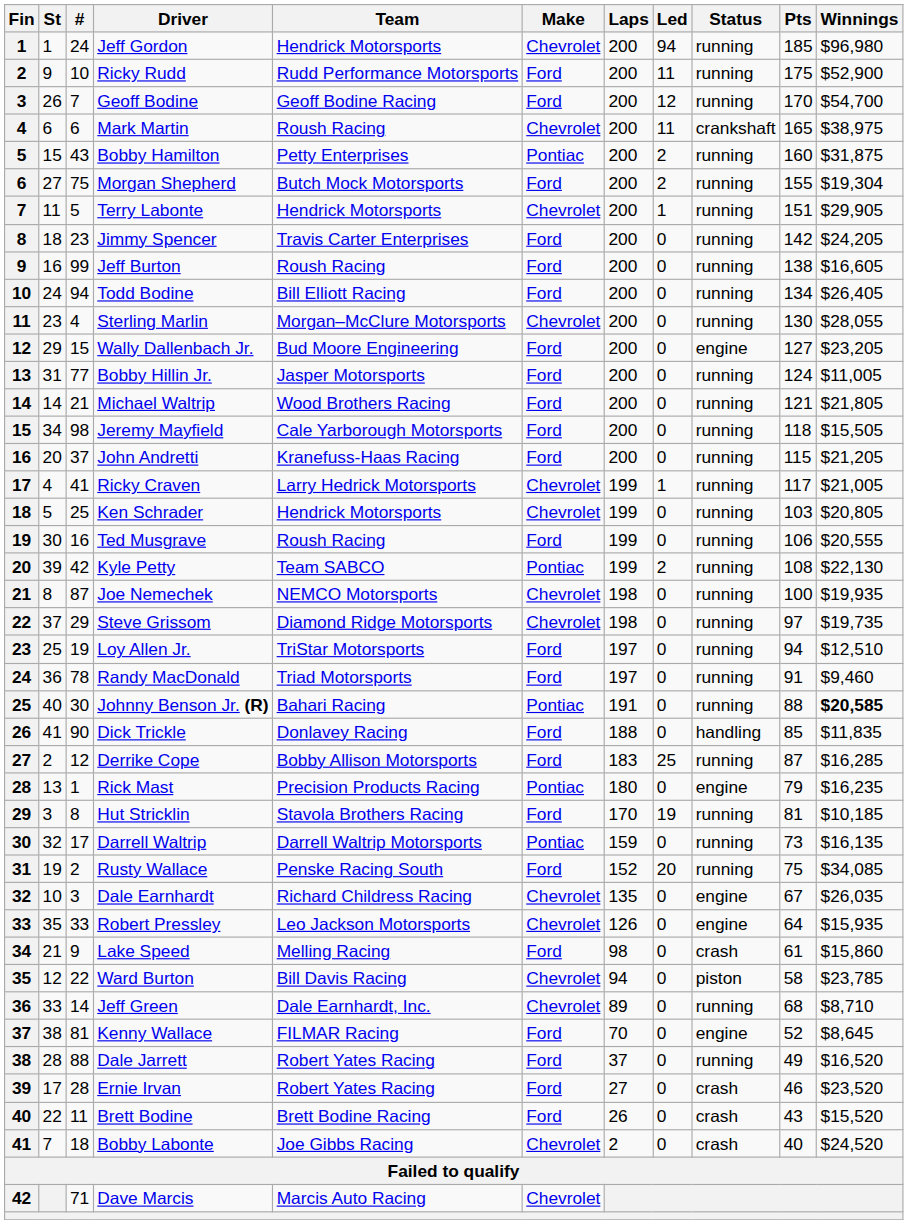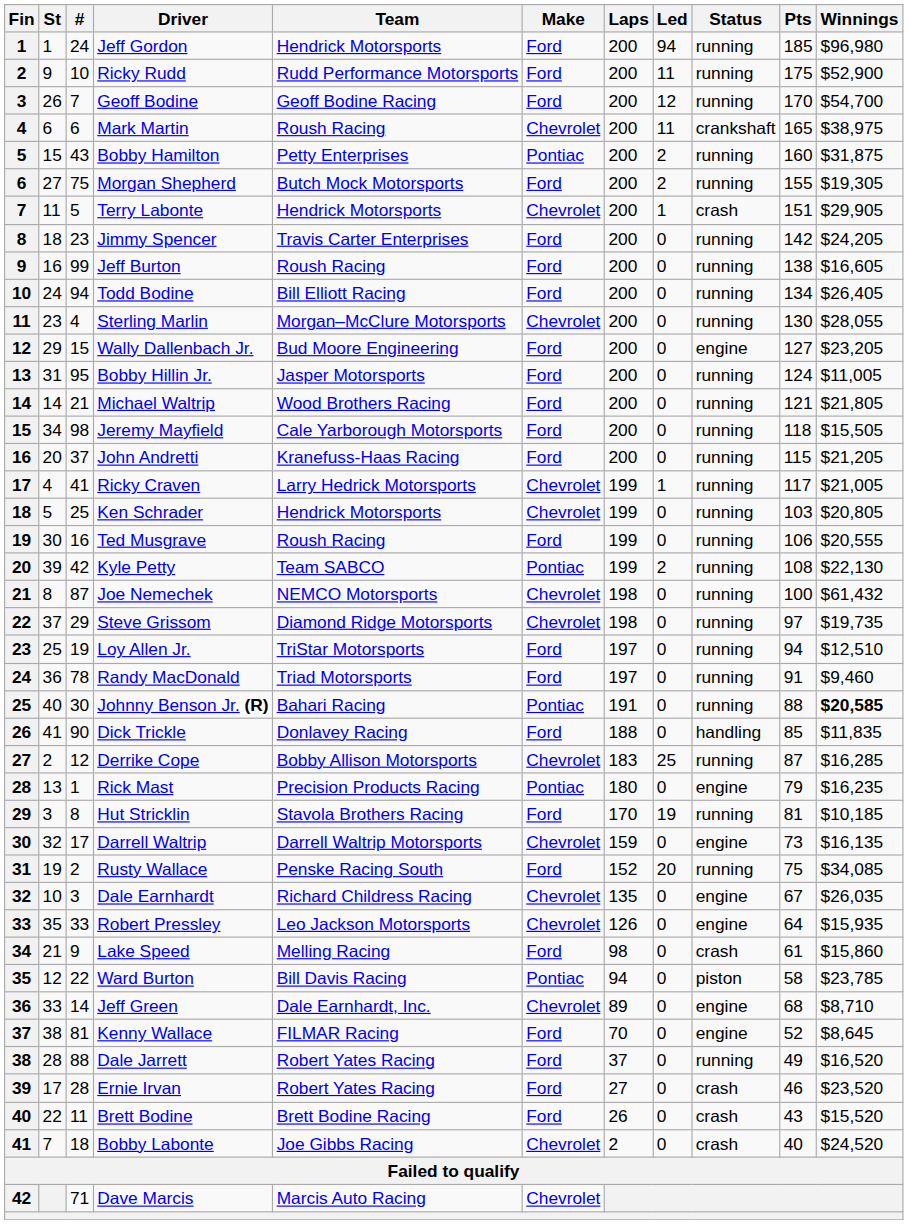 <table class="wikitable" style="font-size:95%">
 <tr>
 <th>Fin</th>
 <th>St</th>
 <th>#</th>
 <th>Driver</th>
 <th>Team</th>
 <th>Make</th>
 <th>Laps</th>
 <th>Led</th>
 <th>Status</th>
 <th>Pts</th>
 <th>Winnings</th>
 </tr>
 <tr>
 <th>1</th>
 <td>1</td>
 <td>24</td>
 <td><a href='#'>Jeff Gordon</a></td>
 <td><a href='#'>Hendrick Motorsports</a></td>
-<td><a href='#'>Chevrolet</a></td>
+<td><a href='#'>Ford</a></td>
 <td>200</td>
 <td>94</td>
 <td>running</td>
 <td>185</td>
 <td>$96,980</td>
 </tr>
 <tr>
 <th>2</th>
 <td>9</td>
 <td>10</td>
 <td><a href='#'>Ricky Rudd</a></td>
 <td><a href='#'>Rudd Performance Motorsports</a></td>
 <td><a href='#'>Ford</a></td>
 <td>200</td>
 <td>11</td>
 <td>running</td>
 <td>175</td>
 <td>$52,900</td>
 </tr>
 <tr>
 <th>3</th>
 <td>26</td>
 <td>7</td>
 <td><a href='#'>Geoff Bodine</a></td>
 <td><a href='#'>Geoff Bodine Racing</a></td>
 <td><a href='#'>Ford</a></td>
 <td>200</td>
 <td>12</td>
 <td>running</td>
 <td>170</td>
 <td>$54,700</td>
 </tr>
 <tr>
 <th>4</th>
 <td>6</td>
 <td>6</td>
 <td><a href='#'>Mark Martin</a></td>
 <td><a href='#'>Roush Racing</a></td>
 <td><a href='#'>Chevrolet</a></td>
 <td>200</td>
 <td>11</td>
 <td>crankshaft</td>
 <td>165</td>
 <td>$38,975</td>
 </tr>
 <tr>
 <th>5</th>
 <td>15</td>
 <td>43</td>
 <td><a href='#'>Bobby Hamilton</a></td>
 <td><a href='#'>Petty Enterprises</a></td>
 <td><a href='#'>Pontiac</a></td>
 <td>200</td>
 <td>2</td>
 <td>running</td>
 <td>160</td>
 <td>$31,875</td>
 </tr>
 <tr>
 <th>6</th>
 <td>27</td>
 <td>75</td>
 <td><a href='#'>Morgan Shepherd</a></td>
 <td><a href='#'>Butch Mock Motorsports</a></td>
 <td><a href='#'>Ford</a></td>
 <td>200</td>
 <td>2</td>
 <td>running</td>
 <td>155</td>
-<td>$19,304</td>
+<td>$19,305</td>
 </tr>
 <tr>
 <th>7</th>
 <td>11</td>
 <td>5</td>
 <td><a href='#'>Terry Labonte</a></td>
 <td><a href='#'>Hendrick Motorsports</a></td>
 <td><a href='#'>Chevrolet</a></td>
 <td>200</td>
 <td>1</td>
-<td>running</td>
+<td>crash</td>
 <td>151</td>
 <td>$29,905</td>
 </tr>
 <tr>
 <th>8</th>
 <td>18</td>
 <td>23</td>
 <td><a href='#'>Jimmy Spencer</a></td>
 <td><a href='#'>Travis Carter Enterprises</a></td>
 <td><a href='#'>Ford</a></td>
 <td>200</td>
 <td>0</td>
 <td>running</td>
 <td>142</td>
 <td>$24,205</td>
 </tr>
 <tr>
 <th>9</th>
 <td>16</td>
 <td>99</td>
 <td><a href='#'>Jeff Burton</a></td>
 <td><a href='#'>Roush Racing</a></td>
 <td><a href='#'>Ford</a></td>
 <td>200</td>
 <td>0</td>
 <td>running</td>
 <td>138</td>
 <td>$16,605</td>
 </tr>
 <tr>
 <th>10</th>
 <td>24</td>
 <td>94</td>
 <td><a href='#'>Todd Bodine</a></td>
 <td><a href='#'>Bill Elliott Racing</a></td>
 <td><a href='#'>Ford</a></td>
 <td>200</td>
 <td>0</td>
 <td>running</td>
 <td>134</td>
 <td>$26,405</td>
 </tr>
 <tr>
 <th>11</th>
 <td>23</td>
 <td>4</td>
 <td><a href='#'>Sterling Marlin</a></td>
 <td><a href='#'>Morgan–McClure Motorsports</a></td>
 <td><a href='#'>Chevrolet</a></td>
 <td>200</td>
 <td>0</td>
 <td>running</td>
 <td>130</td>
 <td>$28,055</td>
 </tr>
 <tr>
 <th>12</th>
 <td>29</td>
 <td>15</td>
 <td><a href='#'>Wally Dallenbach Jr.</a></td>
 <td><a href='#'>Bud Moore Engineering</a></td>
 <td><a href='#'>Ford</a></td>
 <td>200</td>
 <td>0</td>
 <td>engine</td>
 <td>127</td>
 <td>$23,205</td>
 </tr>
 <tr>
 <th>13</th>
 <td>31</td>
-<td>77</td>
+<td>95</td>
 <td><a href='#'>Bobby Hillin Jr.</a></td>
 <td><a href='#'>Jasper Motorsports</a></td>
 <td><a href='#'>Ford</a></td>
 <td>200</td>
 <td>0</td>
 <td>running</td>
 <td>124</td>
 <td>$11,005</td>
 </tr>
 <tr>
 <th>14</th>
 <td>14</td>
 <td>21</td>
 <td><a href='#'>Michael Waltrip</a></td>
 <td><a href='#'>Wood Brothers Racing</a></td>
 <td><a href='#'>Ford</a></td>
 <td>200</td>
 <td>0</td>
 <td>running</td>
 <td>121</td>
 <td>$21,805</td>
 </tr>
 <tr>
 <th>15</th>
 <td>34</td>
 <td>98</td>
 <td><a href='#'>Jeremy Mayfield</a></td>
 <td><a href='#'>Cale Yarborough Motorsports</a></td>
 <td><a href='#'>Ford</a></td>
 <td>200</td>
 <td>0</td>
 <td>running</td>
 <td>118</td>
 <td>$15,505</td>
 </tr>
 <tr>
 <th>16</th>
 <td>20</td>
 <td>37</td>
 <td><a href='#'>John Andretti</a></td>
 <td><a href='#'>Kranefuss-Haas Racing</a></td>
 <td><a href='#'>Ford</a></td>
 <td>200</td>
 <td>0</td>
 <td>running</td>
 <td>115</td>
 <td>$21,205</td>
 </tr>
 <tr>
 <th>17</th>
 <td>4</td>
 <td>41</td>
 <td><a href='#'>Ricky Craven</a></td>
 <td><a href='#'>Larry Hedrick Motorsports</a></td>
 <td><a href='#'>Chevrolet</a></td>
 <td>199</td>
 <td>1</td>
 <td>running</td>
 <td>117</td>
 <td>$21,005</td>
 </tr>
 <tr>
 <th>18</th>
 <td>5</td>
 <td>25</td>
 <td><a href='#'>Ken Schrader</a></td>
 <td><a href='#'>Hendrick Motorsports</a></td>
 <td><a href='#'>Chevrolet</a></td>
 <td>199</td>
 <td>0</td>
 <td>running</td>
 <td>103</td>
 <td>$20,805</td>
 </tr>
 <tr>
 <th>19</th>
 <td>30</td>
 <td>16</td>
 <td><a href='#'>Ted Musgrave</a></td>
 <td><a href='#'>Roush Racing</a></td>
 <td><a href='#'>Ford</a></td>
 <td>199</td>
 <td>0</td>
 <td>running</td>
 <td>106</td>
 <td>$20,555</td>
 </tr>
 <tr>
 <th>20</th>
 <td>39</td>
 <td>42</td>
 <td><a href='#'>Kyle Petty</a></td>
 <td><a href='#'>Team SABCO</a></td>
 <td><a href='#'>Pontiac</a></td>
 <td>199</td>
 <td>2</td>
 <td>running</td>
 <td>108</td>
 <td>$22,130</td>
 </tr>
 <tr>
 <th>21</th>
 <td>8</td>
 <td>87</td>
 <td><a href='#'>Joe Nemechek</a></td>
 <td><a href='#'>NEMCO Motorsports</a></td>
 <td><a href='#'>Chevrolet</a></td>
 <td>198</td>
 <td>0</td>
 <td>running</td>
 <td>100</td>
-<td>$19,935</td>
+<td>$61,432</td>
 </tr>
 <tr>
 <th>22</th>
 <td>37</td>
 <td>29</td>
 <td><a href='#'>Steve Grissom</a></td>
 <td><a href='#'>Diamond Ridge Motorsports</a></td>
 <td><a href='#'>Chevrolet</a></td>
 <td>198</td>
 <td>0</td>
 <td>running</td>
 <td>97</td>
 <td>$19,735</td>
 </tr>
 <tr>
 <th>23</th>
 <td>25</td>
 <td>19</td>
 <td><a href='#'>Loy Allen Jr.</a></td>
 <td><a href='#'>TriStar Motorsports</a></td>
 <td><a href='#'>Ford</a></td>
 <td>197</td>
 <td>0</td>
 <td>running</td>
 <td>94</td>
 <td>$12,510</td>
 </tr>
 <tr>
 <th>24</th>
 <td>36</td>
 <td>78</td>
 <td><a href='#'>Randy MacDonald</a></td>
 <td><a href='#'>Triad Motorsports</a></td>
 <td><a href='#'>Ford</a></td>
 <td>197</td>
 <td>0</td>
 <td>running</td>
 <td>91</td>
 <td>$9,460</td>
 </tr>
 <tr>
 <th>25</th>
 <td>40</td>
 <td>30</td>
 <td><a href='#'>Johnny Benson Jr.</a> <strong>(R)</strong></td>
 <td><a href='#'>Bahari Racing</a></td>
 <td><a href='#'>Pontiac</a></td>
 <td>191</td>
 <td>0</td>
 <td>running</td>
 <td>88</td>
 <td><strong>$20,585</strong></td>
 </tr>
 <tr>
 <th>26</th>
 <td>41</td>
 <td>90</td>
 <td><a href='#'>Dick Trickle</a></td>
 <td><a href='#'>Donlavey Racing</a></td>
 <td><a href='#'>Ford</a></td>
 <td>188</td>
 <td>0</td>
 <td>handling</td>
 <td>85</td>
 <td>$11,835</td>
 </tr>
 <tr>
 <th>27</th>
 <td>2</td>
 <td>12</td>
 <td><a href='#'>Derrike Cope</a></td>
 <td><a href='#'>Bobby Allison Motorsports</a></td>
-<td><a href='#'>Ford</a></td>
+<td><a href='#'>Chevrolet</a></td>
 <td>183</td>
 <td>25</td>
 <td>running</td>
 <td>87</td>
 <td>$16,285</td>
 </tr>
 <tr>
 <th>28</th>
 <td>13</td>
 <td>1</td>
 <td><a href='#'>Rick Mast</a></td>
 <td><a href='#'>Precision Products Racing</a></td>
 <td><a href='#'>Pontiac</a></td>
 <td>180</td>
 <td>0</td>
 <td>engine</td>
 <td>79</td>
 <td>$16,235</td>
 </tr>
 <tr>
 <th>29</th>
 <td>3</td>
 <td>8</td>
 <td><a href='#'>Hut Stricklin</a></td>
 <td><a href='#'>Stavola Brothers Racing</a></td>
 <td><a href='#'>Ford</a></td>
 <td>170</td>
 <td>19</td>
 <td>running</td>
 <td>81</td>
 <td>$10,185</td>
 </tr>
 <tr>
 <th>30</th>
 <td>32</td>
 <td>17</td>
 <td><a href='#'>Darrell Waltrip</a></td>
 <td><a href='#'>Darrell Waltrip Motorsports</a></td>
-<td><a href='#'>Pontiac</a></td>
+<td><a href='#'>Chevrolet</a></td>
 <td>159</td>
 <td>0</td>
-<td>running</td>
+<td>engine</td>
 <td>73</td>
 <td>$16,135</td>
 </tr>
 <tr>
 <th>31</th>
 <td>19</td>
 <td>2</td>
 <td><a href='#'>Rusty Wallace</a></td>
 <td><a href='#'>Penske Racing South</a></td>
 <td><a href='#'>Ford</a></td>
 <td>152</td>
 <td>20</td>
 <td>running</td>
 <td>75</td>
 <td>$34,085</td>
 </tr>
 <tr>
 <th>32</th>
 <td>10</td>
 <td>3</td>
 <td><a href='#'>Dale Earnhardt</a></td>
 <td><a href='#'>Richard Childress Racing</a></td>
 <td><a href='#'>Chevrolet</a></td>
 <td>135</td>
 <td>0</td>
 <td>engine</td>
 <td>67</td>
 <td>$26,035</td>
 </tr>
 <tr>
 <th>33</th>
 <td>35</td>
 <td>33</td>
 <td><a href='#'>Robert Pressley</a></td>
 <td><a href='#'>Leo Jackson Motorsports</a></td>
 <td><a href='#'>Chevrolet</a></td>
 <td>126</td>
 <td>0</td>
 <td>engine</td>
 <td>64</td>
 <td>$15,935</td>
 </tr>
 <tr>
 <th>34</th>
 <td>21</td>
 <td>9</td>
 <td><a href='#'>Lake Speed</a></td>
 <td><a href='#'>Melling Racing</a></td>
 <td><a href='#'>Ford</a></td>
 <td>98</td>
 <td>0</td>
 <td>crash</td>
 <td>61</td>
 <td>$15,860</td>
 </tr>
 <tr>
 <th>35</th>
 <td>12</td>
 <td>22</td>
 <td><a href='#'>Ward Burton</a></td>
 <td><a href='#'>Bill Davis Racing</a></td>
-<td><a href='#'>Chevrolet</a></td>
+<td><a href='#'>Pontiac</a></td>
 <td>94</td>
 <td>0</td>
 <td>piston</td>
 <td>58</td>
 <td>$23,785</td>
 </tr>
 <tr>
 <th>36</th>
 <td>33</td>
 <td>14</td>
 <td><a href='#'>Jeff Green</a></td>
 <td><a href='#'>Dale Earnhardt, Inc.</a></td>
 <td><a href='#'>Chevrolet</a></td>
 <td>89</td>
 <td>0</td>
-<td>running</td>
+<td>engine</td>
 <td>68</td>
 <td>$8,710</td>
 </tr>
 <tr>
 <th>37</th>
 <td>38</td>
 <td>81</td>
 <td><a href='#'>Kenny Wallace</a></td>
 <td><a href='#'>FILMAR Racing</a></td>
 <td><a href='#'>Ford</a></td>
 <td>70</td>
 <td>0</td>
 <td>engine</td>
 <td>52</td>
 <td>$8,645</td>
 </tr>
 <tr>
 <th>38</th>
 <td>28</td>
 <td>88</td>
 <td><a href='#'>Dale Jarrett</a></td>
 <td><a href='#'>Robert Yates Racing</a></td>
 <td><a href='#'>Ford</a></td>
 <td>37</td>
 <td>0</td>
 <td>running</td>
 <td>49</td>
 <td>$16,520</td>
 </tr>
 <tr>
 <th>39</th>
 <td>17</td>
 <td>28</td>
 <td><a href='#'>Ernie Irvan</a></td>
 <td><a href='#'>Robert Yates Racing</a></td>
 <td><a href='#'>Ford</a></td>
 <td>27</td>
 <td>0</td>
 <td>crash</td>
 <td>46</td>
 <td>$23,520</td>
 </tr>
 <tr>
 <th>40</th>
 <td>22</td>
 <td>11</td>
 <td><a href='#'>Brett Bodine</a></td>
 <td><a href='#'>Brett Bodine Racing</a></td>
 <td><a href='#'>Ford</a></td>
 <td>26</td>
 <td>0</td>
 <td>crash</td>
 <td>43</td>
 <td>$15,520</td>
 </tr>
 <tr>
 <th>41</th>
 <td>7</td>
 <td>18</td>
 <td><a href='#'>Bobby Labonte</a></td>
 <td><a href='#'>Joe Gibbs Racing</a></td>
 <td><a href='#'>Chevrolet</a></td>
 <td>2</td>
 <td>0</td>
 <td>crash</td>
 <td>40</td>
 <td>$24,520</td>
 </tr>
 <tr>
 <th colspan="11">Failed to qualify</th>
 </tr>
 <tr>
 <th>42</th>
 <th></th>
 <td>71</td>
 <td><a href='#'>Dave Marcis</a></td>
 <td><a href='#'>Marcis Auto Racing</a></td>
 <td><a href='#'>Chevrolet</a></td>
 <th colspan="5"></th>
 </tr>
 <tr>
 <th colspan="11"></th>
 </tr>
 </table>
